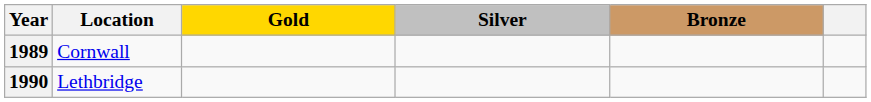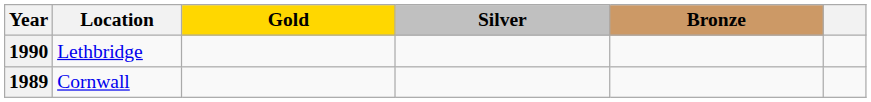 <table class="wikitable unsortable" style="text-align:left; width:80%">
 <tr>
 <th scope="col" style="text-align:center; width:5%">Year</th>
 <th scope="col" style="text-align:center; width:15%">Location</th>
 <th scope="col" style="text-align:center; width:25%; background:gold">Gold</th>
 <th scope="col" style="text-align:center; width:25%; background:silver">Silver</th>
 <th scope="col" style="text-align:center; width:25%; background:#c96">Bronze</th>
 <th scope="col" style="text-align:center; width:5%"></th>
 </tr>
 <tr>
+<th scope="row" style="text-align:left">1990</th>
+<td><a href='#'>Lethbridge</a></td>
+<td></td>
+<td></td>
+<td></td>
+<td></td>
+</tr>
+<tr>
 <th scope="row" style="text-align:left">1989</th>
 <td><a href='#'>Cornwall</a></td>
 <td></td>
 <td></td>
 <td></td>
 <td></td>
 </tr>
-<tr>
-<th scope="row" style="text-align:left">1990</th>
-<td><a href='#'>Lethbridge</a></td>
-<td></td>
-<td></td>
-<td></td>
-<td></td>
-</tr>
 </table>
